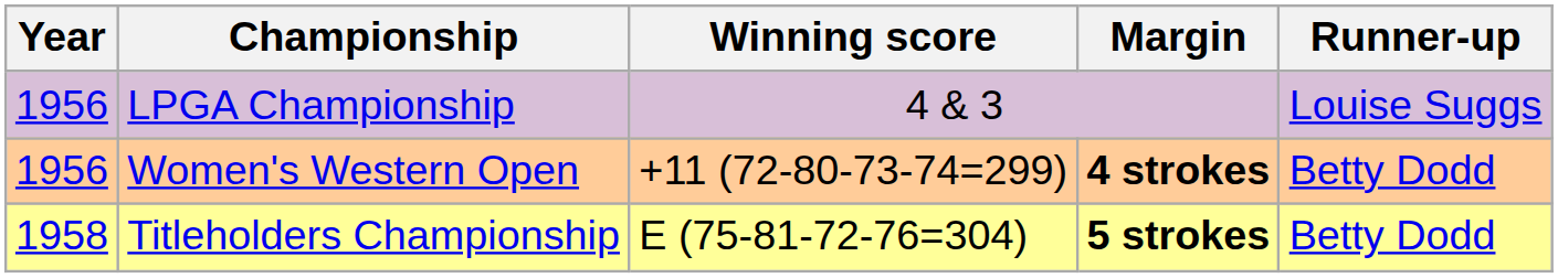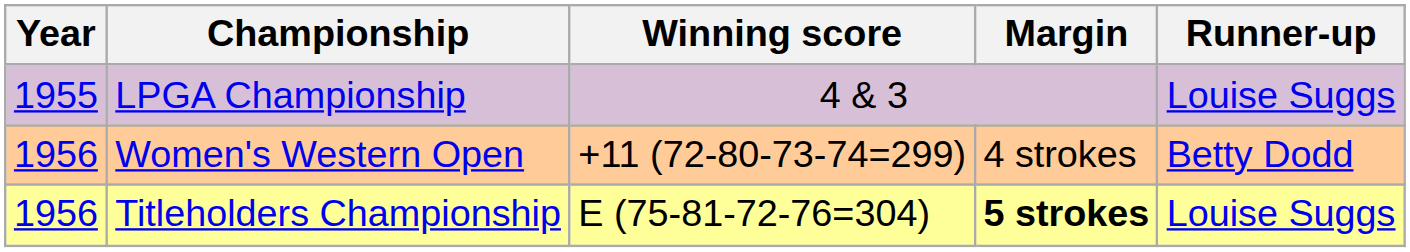 <table class="wikitable">
 <tr>
 <th>Year</th>
 <th>Championship</th>
 <th>Winning score</th>
 <th>Margin</th>
 <th>Runner-up</th>
 </tr>
 <tr style="background:#D8BFD8;">
-<td><a href='#'>1956</a></td>
+<td><a href='#'>1955</a></td>
 <td><a href='#'>LPGA Championship</a></td>
 <td colspan=2 align=center>4 & 3</td>
 <td> <a href='#'>Louise Suggs</a></td>
 </tr>
 <tr style="background:#FFCC99;">
 <td><a href='#'>1956</a></td>
 <td><a href='#'>Women's Western Open</a></td>
 <td>+11 (72-80-73-74=299)</td>
-<td><strong>4 strokes</strong></td>
+<td>4 strokes</td>
 <td> <a href='#'>Betty Dodd</a></td>
 </tr>
 <tr style="background:#FFFF99;">
-<td><a href='#'>1958</a></td>
+<td><a href='#'>1956</a></td>
 <td><a href='#'>Titleholders Championship</a></td>
 <td>E (75-81-72-76=304)</td>
 <td><strong>5 strokes</strong></td>
-<td> <a href='#'>Betty Dodd</a></td>
+<td> <a href='#'>Louise Suggs</a></td>
 </tr>
 </table>
